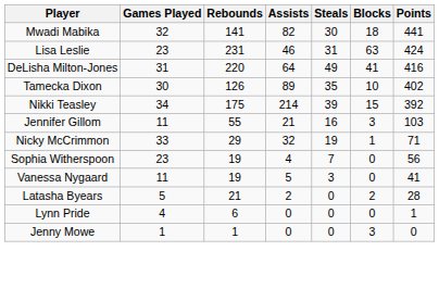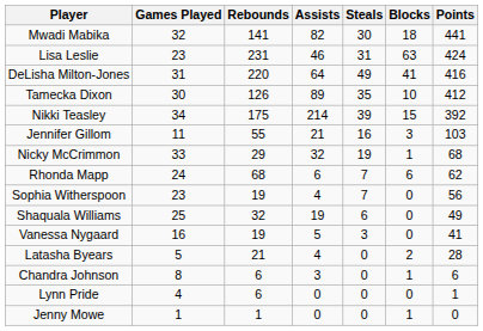 <table class="wikitable">
 <tr>
 <th>Player</th>
 <th>Games Played</th>
 <th>Rebounds</th>
 <th>Assists</th>
 <th>Steals</th>
 <th>Blocks</th>
 <th>Points</th>
 </tr>
 <tr align="center">
 <td>Mwadi Mabika</td>
 <td>32</td>
 <td>141</td>
 <td>82</td>
 <td>30</td>
 <td>18</td>
 <td>441</td>
 </tr>
 <tr align="center">
 <td>Lisa Leslie</td>
 <td>23</td>
 <td>231</td>
 <td>46</td>
 <td>31</td>
 <td>63</td>
 <td>424</td>
 </tr>
 <tr align="center">
 <td>DeLisha Milton-Jones</td>
 <td>31</td>
 <td>220</td>
 <td>64</td>
 <td>49</td>
 <td>41</td>
 <td>416</td>
 </tr>
 <tr align="center">
 <td>Tamecka Dixon</td>
 <td>30</td>
 <td>126</td>
 <td>89</td>
 <td>35</td>
 <td>10</td>
-<td>402</td>
+<td>412</td>
 </tr>
 <tr align="center">
 <td>Nikki Teasley</td>
 <td>34</td>
 <td>175</td>
 <td>214</td>
 <td>39</td>
 <td>15</td>
 <td>392</td>
 </tr>
 <tr align="center">
 <td>Jennifer Gillom</td>
 <td>11</td>
 <td>55</td>
 <td>21</td>
 <td>16</td>
 <td>3</td>
 <td>103</td>
 </tr>
 <tr align="center">
 <td>Nicky McCrimmon</td>
 <td>33</td>
 <td>29</td>
 <td>32</td>
 <td>19</td>
 <td>1</td>
-<td>71</td>
+<td>68</td>
+</tr>
+<tr align="center">
+<td>Rhonda Mapp</td>
+<td>24</td>
+<td>68</td>
+<td>6</td>
+<td>7</td>
+<td>6</td>
+<td>62</td>
 </tr>
 <tr align="center">
 <td>Sophia Witherspoon</td>
 <td>23</td>
 <td>19</td>
 <td>4</td>
 <td>7</td>
 <td>0</td>
 <td>56</td>
 </tr>
 <tr align="center">
+<td>Shaquala Williams</td>
+<td>25</td>
+<td>32</td>
+<td>19</td>
+<td>6</td>
+<td>0</td>
+<td>49</td>
+</tr>
+<tr align="center">
 <td>Vanessa Nygaard</td>
-<td>11</td>
+<td>16</td>
 <td>19</td>
 <td>5</td>
 <td>3</td>
 <td>0</td>
 <td>41</td>
 </tr>
 <tr align="center">
 <td>Latasha Byears</td>
 <td>5</td>
 <td>21</td>
-<td>2</td>
+<td>4</td>
 <td>0</td>
 <td>2</td>
 <td>28</td>
+</tr>
+<tr align="center">
+<td>Chandra Johnson</td>
+<td>8</td>
+<td>6</td>
+<td>3</td>
+<td>0</td>
+<td>1</td>
+<td>6</td>
 </tr>
 <tr align="center">
 <td>Lynn Pride</td>
 <td>4</td>
 <td>6</td>
 <td>0</td>
 <td>0</td>
 <td>0</td>
 <td>1</td>
 </tr>
 <tr align="center">
 <td>Jenny Mowe</td>
 <td>1</td>
 <td>1</td>
 <td>0</td>
 <td>0</td>
-<td>3</td>
+<td>1</td>
 <td>0</td>
 </tr>
 </table>
